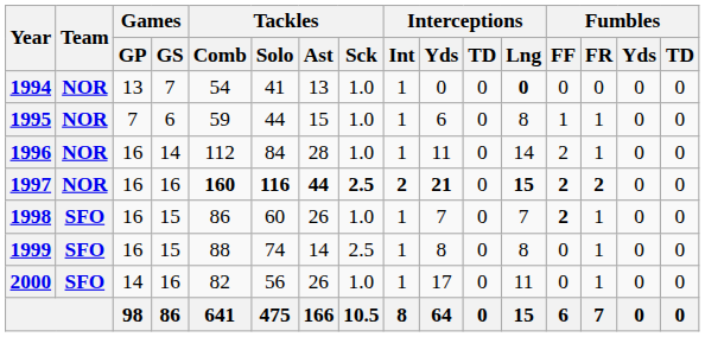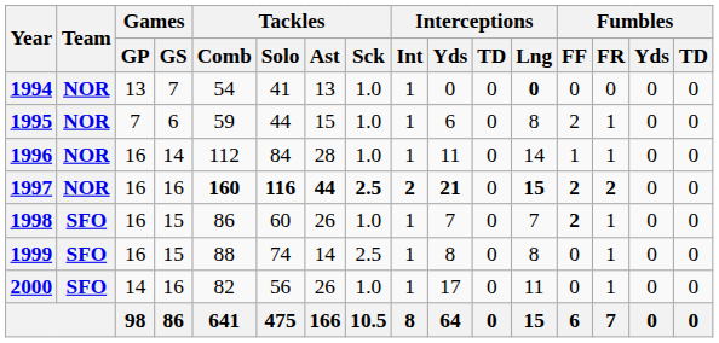 <table class="wikitable" style="text-align:center">
 <tr>
 <th rowspan="2">Year</th>
 <th rowspan="2">Team</th>
 <th colspan="2">Games</th>
 <th colspan="4">Tackles</th>
 <th colspan="4">Interceptions</th>
 <th colspan="4">Fumbles</th>
 </tr>
 <tr>
 <th>GP</th>
 <th>GS</th>
 <th>Comb</th>
 <th>Solo</th>
 <th>Ast</th>
 <th>Sck</th>
 <th>Int</th>
 <th>Yds</th>
 <th>TD</th>
 <th>Lng</th>
 <th>FF</th>
 <th>FR</th>
 <th>Yds</th>
 <th>TD</th>
 </tr>
 <tr>
 <th><a href='#'>1994</a></th>
 <th><a href='#'>NOR</a></th>
 <td>13</td>
 <td>7</td>
 <td>54</td>
 <td>41</td>
 <td>13</td>
 <td>1.0</td>
 <td>1</td>
 <td>0</td>
 <td>0</td>
 <td><strong>0</strong></td>
 <td>0</td>
 <td>0</td>
 <td>0</td>
 <td>0</td>
 </tr>
 <tr>
 <th><a href='#'>1995</a></th>
 <th><a href='#'>NOR</a></th>
 <td>7</td>
 <td>6</td>
 <td>59</td>
 <td>44</td>
 <td>15</td>
 <td>1.0</td>
 <td>1</td>
 <td>6</td>
 <td>0</td>
 <td>8</td>
-<td>1</td>
+<td>2</td>
 <td>1</td>
 <td>0</td>
 <td>0</td>
 </tr>
 <tr>
 <th><a href='#'>1996</a></th>
 <th><a href='#'>NOR</a></th>
 <td>16</td>
 <td>14</td>
 <td>112</td>
 <td>84</td>
 <td>28</td>
 <td>1.0</td>
 <td>1</td>
 <td>11</td>
 <td>0</td>
 <td>14</td>
-<td>2</td>
+<td>1</td>
 <td>1</td>
 <td>0</td>
 <td>0</td>
 </tr>
 <tr>
 <th><a href='#'>1997</a></th>
 <th><a href='#'>NOR</a></th>
 <td>16</td>
 <td>16</td>
 <td><strong>160</strong></td>
 <td><strong>116</strong></td>
 <td><strong>44</strong></td>
 <td><strong>2.5</strong></td>
 <td><strong>2</strong></td>
 <td><strong>21</strong></td>
 <td>0</td>
 <td><strong>15</strong></td>
 <td><strong>2</strong></td>
 <td><strong>2</strong></td>
 <td>0</td>
 <td>0</td>
 </tr>
 <tr>
 <th><a href='#'>1998</a></th>
 <th><a href='#'>SFO</a></th>
 <td>16</td>
 <td>15</td>
 <td>86</td>
 <td>60</td>
 <td>26</td>
 <td>1.0</td>
 <td>1</td>
 <td>7</td>
 <td>0</td>
 <td>7</td>
 <td><strong>2</strong></td>
 <td>1</td>
 <td>0</td>
 <td>0</td>
 </tr>
 <tr>
 <th><a href='#'>1999</a></th>
 <th><a href='#'>SFO</a></th>
 <td>16</td>
 <td>15</td>
 <td>88</td>
 <td>74</td>
 <td>14</td>
 <td>2.5</td>
 <td>1</td>
 <td>8</td>
 <td>0</td>
 <td>8</td>
 <td>0</td>
 <td>1</td>
 <td>0</td>
 <td>0</td>
 </tr>
 <tr>
 <th><a href='#'>2000</a></th>
 <th><a href='#'>SFO</a></th>
 <td>14</td>
 <td>16</td>
 <td>82</td>
 <td>56</td>
 <td>26</td>
 <td>1.0</td>
 <td>1</td>
 <td>17</td>
 <td>0</td>
 <td>11</td>
 <td>0</td>
 <td>1</td>
 <td>0</td>
 <td>0</td>
 </tr>
 <tr>
 <th colspan="2"></th>
 <th>98</th>
 <th>86</th>
 <th>641</th>
 <th>475</th>
 <th>166</th>
 <th>10.5</th>
 <th>8</th>
 <th>64</th>
 <th>0</th>
 <th>15</th>
 <th>6</th>
 <th>7</th>
 <th>0</th>
 <th>0</th>
 </tr>
 </table>
